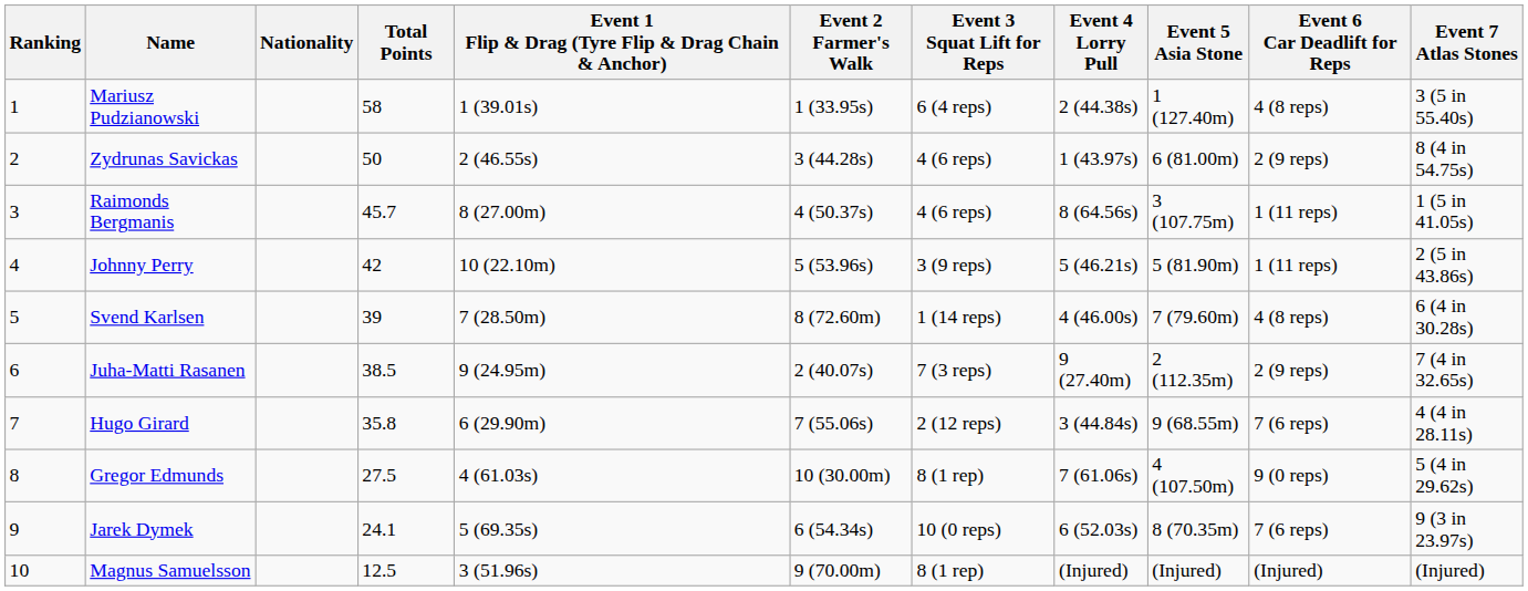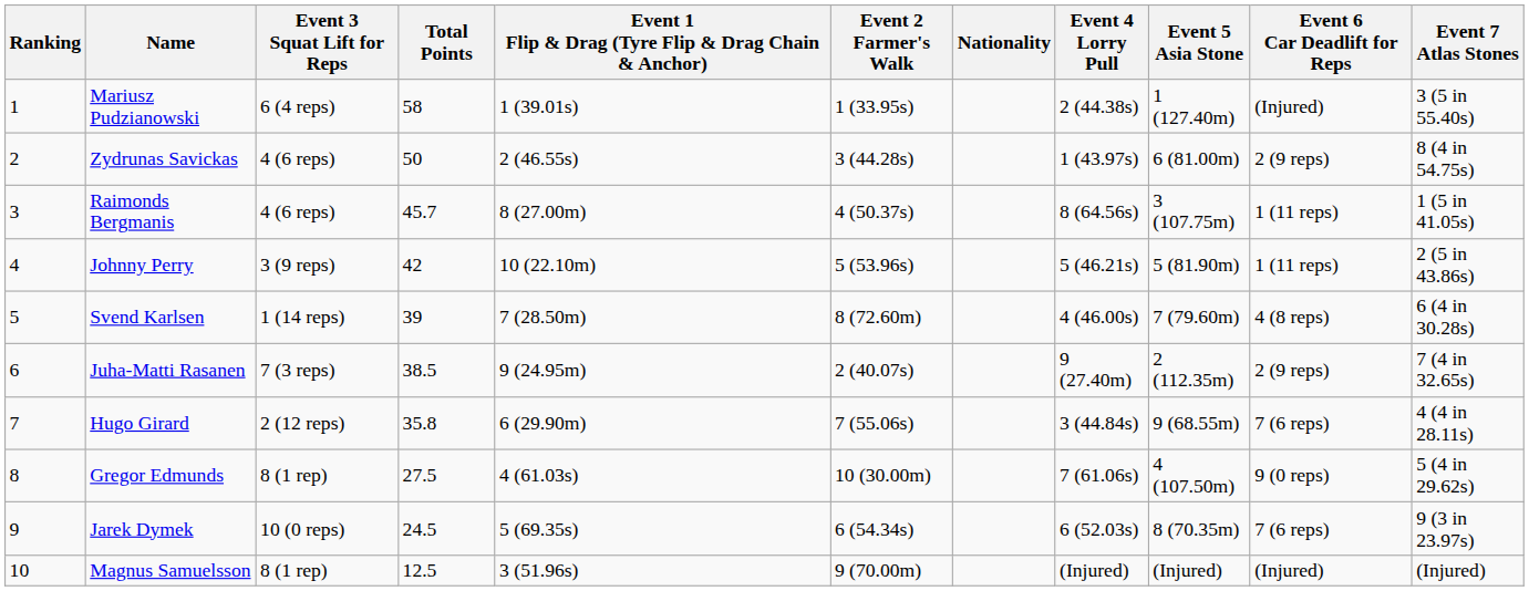 <table class="sortable wikitable" align="center">
 <tr>
 <th>Ranking</th>
 <th>Name</th>
-<th>Nationality</th>
+<th>Event 3<br>Squat Lift for Reps</th>
 <th>Total Points</th>
 <th>Event 1<br>Flip & Drag (Tyre Flip & Drag Chain & Anchor)</th>
 <th>Event 2<br>Farmer's Walk</th>
-<th>Event 3<br>Squat Lift for Reps</th>
+<th>Nationality</th>
 <th>Event 4<br>Lorry Pull</th>
 <th>Event 5<br>Asia Stone</th>
 <th>Event 6<br>Car Deadlift for Reps</th>
 <th>Event 7<br>Atlas Stones</th>
 </tr>
 <tr>
 <td>1</td>
 <td><a href='#'>Mariusz Pudzianowski</a></td>
-<td></td>
+<td>6 (4 reps)</td>
 <td>58</td>
 <td>1 (39.01s)</td>
 <td>1 (33.95s)</td>
-<td>6 (4 reps)</td>
+<td></td>
 <td>2 (44.38s)</td>
 <td>1 (127.40m)</td>
-<td>4 (8 reps)</td>
+<td>(Injured)</td>
 <td>3 (5 in 55.40s)</td>
 </tr>
 <tr>
 <td>2</td>
 <td><a href='#'>Zydrunas Savickas</a></td>
-<td></td>
+<td>4 (6 reps)</td>
 <td>50</td>
 <td>2 (46.55s)</td>
 <td>3 (44.28s)</td>
-<td>4 (6 reps)</td>
+<td></td>
 <td>1 (43.97s)</td>
 <td>6 (81.00m)</td>
 <td>2 (9 reps)</td>
 <td>8 (4 in 54.75s)</td>
 </tr>
 <tr>
 <td>3</td>
 <td><a href='#'>Raimonds Bergmanis</a></td>
-<td></td>
+<td>4 (6 reps)</td>
 <td>45.7</td>
 <td>8 (27.00m)</td>
 <td>4 (50.37s)</td>
-<td>4 (6 reps)</td>
+<td></td>
 <td>8 (64.56s)</td>
 <td>3 (107.75m)</td>
 <td>1 (11 reps)</td>
 <td>1 (5 in 41.05s)</td>
 </tr>
 <tr>
 <td>4</td>
 <td><a href='#'>Johnny Perry</a></td>
-<td></td>
+<td>3 (9 reps)</td>
 <td>42</td>
 <td>10 (22.10m)</td>
 <td>5 (53.96s)</td>
-<td>3 (9 reps)</td>
+<td></td>
 <td>5 (46.21s)</td>
 <td>5 (81.90m)</td>
 <td>1 (11 reps)</td>
 <td>2 (5 in 43.86s)</td>
 </tr>
 <tr>
 <td>5</td>
 <td><a href='#'>Svend Karlsen</a></td>
-<td></td>
+<td>1 (14 reps)</td>
 <td>39</td>
 <td>7 (28.50m)</td>
 <td>8 (72.60m)</td>
-<td>1 (14 reps)</td>
+<td></td>
 <td>4 (46.00s)</td>
 <td>7 (79.60m)</td>
 <td>4 (8 reps)</td>
 <td>6 (4 in 30.28s)</td>
 </tr>
 <tr>
 <td>6</td>
 <td><a href='#'>Juha-Matti Rasanen</a></td>
-<td></td>
+<td>7 (3 reps)</td>
 <td>38.5</td>
 <td>9 (24.95m)</td>
 <td>2 (40.07s)</td>
-<td>7 (3 reps)</td>
+<td></td>
 <td>9 (27.40m)</td>
 <td>2 (112.35m)</td>
 <td>2 (9 reps)</td>
 <td>7 (4 in 32.65s)</td>
 </tr>
 <tr>
 <td>7</td>
 <td><a href='#'>Hugo Girard</a></td>
-<td></td>
+<td>2 (12 reps)</td>
 <td>35.8</td>
 <td>6 (29.90m)</td>
 <td>7 (55.06s)</td>
-<td>2 (12 reps)</td>
+<td></td>
 <td>3 (44.84s)</td>
 <td>9 (68.55m)</td>
 <td>7 (6 reps)</td>
 <td>4 (4 in 28.11s)</td>
 </tr>
 <tr>
 <td>8</td>
 <td><a href='#'>Gregor Edmunds</a></td>
-<td></td>
+<td>8 (1 rep)</td>
 <td>27.5</td>
 <td>4 (61.03s)</td>
 <td>10 (30.00m)</td>
-<td>8 (1 rep)</td>
+<td></td>
 <td>7 (61.06s)</td>
 <td>4 (107.50m)</td>
 <td>9 (0 reps)</td>
 <td>5 (4 in 29.62s)</td>
 </tr>
 <tr>
 <td>9</td>
 <td><a href='#'>Jarek Dymek</a></td>
-<td></td>
-<td>24.1</td>
+<td>10 (0 reps)</td>
+<td>24.5</td>
 <td>5 (69.35s)</td>
 <td>6 (54.34s)</td>
-<td>10 (0 reps)</td>
+<td></td>
 <td>6 (52.03s)</td>
 <td>8 (70.35m)</td>
 <td>7 (6 reps)</td>
 <td>9 (3 in 23.97s)</td>
 </tr>
 <tr>
 <td>10</td>
 <td><a href='#'>Magnus Samuelsson</a></td>
-<td></td>
+<td>8 (1 rep)</td>
 <td>12.5</td>
 <td>3 (51.96s)</td>
 <td>9 (70.00m)</td>
-<td>8 (1 rep)</td>
+<td></td>
 <td>(Injured)</td>
 <td>(Injured)</td>
 <td>(Injured)</td>
 <td>(Injured)</td>
 </tr>
 </table>
